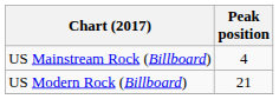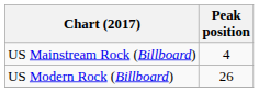 <table class="wikitable sortable">
 <tr>
 <th>Chart (2017)</th>
 <th>Peak<br>position</th>
 </tr>
 <tr>
 <td>US <a href='#'>Mainstream Rock</a> (<em><a href='#'>Billboard</a></em>)</td>
 <td style="text-align:center;">4</td>
 </tr>
 <tr>
 <td>US <a href='#'>Modern Rock</a> (<em><a href='#'>Billboard</a></em>)</td>
-<td style="text-align:center;">21</td>
+<td style="text-align:center;">26</td>
 </tr>
 <tr>
 </tr>
 </table>
